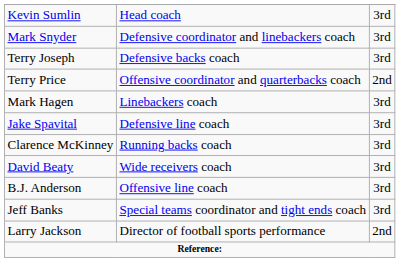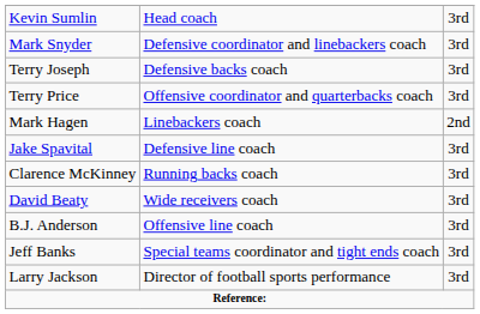 <table class="wikitable" style="font-size:90%;">
 <tr>
 </tr>
 <tr>
 <td><a href='#'>Kevin Sumlin</a></td>
 <td><a href='#'>Head coach</a></td>
 <td align=center>3rd</td>
 </tr>
 <tr>
 <td><a href='#'>Mark Snyder</a></td>
 <td><a href='#'>Defensive coordinator</a> and <a href='#'>linebackers</a> coach</td>
 <td align="center">3rd</td>
 </tr>
 <tr>
 <td>Terry Joseph</td>
 <td><a href='#'>Defensive backs</a> coach</td>
 <td align="center">3rd</td>
 </tr>
 <tr>
 <td>Terry Price</td>
 <td><a href='#'>Offensive coordinator</a> and <a href='#'>quarterbacks</a> coach</td>
-<td align="center">2nd</td>
+<td align="center">3rd</td>
 </tr>
 <tr>
 <td>Mark Hagen</td>
 <td><a href='#'>Linebackers</a> coach</td>
-<td align="center">3rd</td>
+<td align="center">2nd</td>
 </tr>
 <tr>
 <td><a href='#'>Jake Spavital</a></td>
 <td><a href='#'>Defensive line</a> coach</td>
 <td align="center">3rd</td>
 </tr>
 <tr>
 <td>Clarence McKinney</td>
 <td><a href='#'>Running backs</a> coach</td>
 <td align="center">3rd</td>
 </tr>
 <tr>
 <td><a href='#'>David Beaty</a></td>
 <td><a href='#'>Wide receivers</a> coach</td>
 <td align="center">3rd</td>
 </tr>
 <tr>
 <td>B.J. Anderson</td>
 <td><a href='#'>Offensive line</a> coach</td>
 <td align="center">3rd</td>
 </tr>
 <tr>
 <td>Jeff Banks</td>
 <td><a href='#'>Special teams</a> coordinator and <a href='#'>tight ends</a> coach</td>
 <td align="center">3rd</td>
 </tr>
 <tr>
 <td>Larry Jackson</td>
 <td>Director of football sports performance</td>
-<td align="center">2nd</td>
+<td align="center">3rd</td>
 </tr>
 <tr>
 <td colspan="4"  style="font-size:8pt; text-align:center;"><strong>Reference:</strong></td>
 </tr>
 </table>
